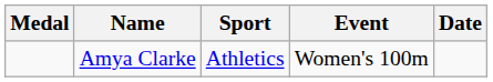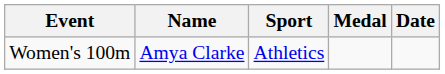 <table class="wikitable sortable" style="font-size: 95%;">
 <tr>
-<th>Medal</th>
+<th>Event</th>
 <th>Name</th>
 <th>Sport</th>
-<th>Event</th>
+<th>Medal</th>
 <th>Date</th>
 </tr>
 <tr>
-<td></td>
+<td>Women's 100m</td>
 <td><a href='#'>Amya Clarke</a></td>
 <td><a href='#'>Athletics</a></td>
-<td>Women's 100m</td>
+<td></td>
 <td></td>
 </tr>
 </table>
